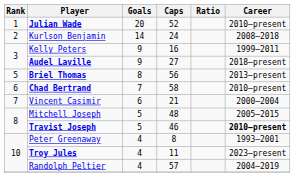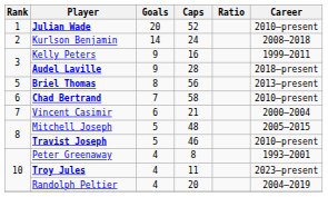 <table class="wikitable sortable" style="text-align:center;">
 <tr>
 <th width=30px>Rank</th>
 <th style="width:150px;">Player</th>
 <th width=50px>Goals</th>
 <th width=50px>Caps</th>
 <th width=50px>Ratio</th>
 <th style="width:100px;">Career</th>
 </tr>
 <tr>
 <td>1</td>
 <td style="text-align: left;"><strong><a href='#'>Julian Wade</a></strong></td>
 <td>20</td>
 <td>52</td>
 <td></td>
 <td>2010–present</td>
 </tr>
 <tr>
 <td>2</td>
 <td style="text-align: left;"><a href='#'>Kurlson Benjamin</a></td>
 <td>14</td>
 <td>24</td>
 <td></td>
 <td>2008–2018</td>
 </tr>
 <tr>
 <td rowspan=2>3</td>
 <td style="text-align: left;"><a href='#'>Kelly Peters</a></td>
 <td>9</td>
 <td>16</td>
 <td></td>
 <td>1999–2011</td>
 </tr>
 <tr>
 <td style="text-align: left;"><strong><a href='#'>Audel Laville</a></strong></td>
 <td>9</td>
-<td>27</td>
+<td>28</td>
 <td></td>
 <td>2018–present</td>
 </tr>
 <tr>
 <td>5</td>
 <td style="text-align: left;"><strong><a href='#'>Briel Thomas</a></strong></td>
 <td>8</td>
 <td>56</td>
 <td></td>
 <td>2013–present</td>
 </tr>
 <tr>
 <td>6</td>
 <td style="text-align: left;"><strong><a href='#'>Chad Bertrand</a></strong></td>
 <td>7</td>
 <td>58</td>
 <td></td>
 <td>2010–present</td>
 </tr>
 <tr>
 <td>7</td>
 <td style="text-align: left;"><a href='#'>Vincent Casimir</a></td>
 <td>6</td>
 <td>21</td>
 <td></td>
 <td>2000–2004</td>
 </tr>
 <tr>
 <td rowspan=2>8</td>
 <td style="text-align: left;"><a href='#'>Mitchell Joseph</a></td>
 <td>5</td>
 <td>48</td>
 <td></td>
 <td>2005–2015</td>
 </tr>
 <tr>
 <td style="text-align: left;"><strong><a href='#'>Travist Joseph</a></strong></td>
 <td>5</td>
 <td>46</td>
 <td></td>
-<td><strong>2010–present</strong></td>
+<td>2010–present</td>
 </tr>
 <tr>
 <td rowspan=3>10</td>
 <td style="text-align: left;"><a href='#'>Peter Greenaway</a></td>
 <td>4</td>
 <td>8</td>
 <td></td>
 <td>1993–2001</td>
 </tr>
 <tr>
 <td style="text-align: left;"><strong><a href='#'>Troy Jules</a></strong></td>
 <td>4</td>
 <td>11</td>
 <td></td>
 <td>2023–present</td>
 </tr>
 <tr>
 <td style="text-align: left;"><a href='#'>Randolph Peltier</a></td>
 <td>4</td>
-<td>57</td>
+<td>20</td>
 <td></td>
 <td>2004–2019</td>
 </tr>
 <tr>
 </tr>
 </table>
